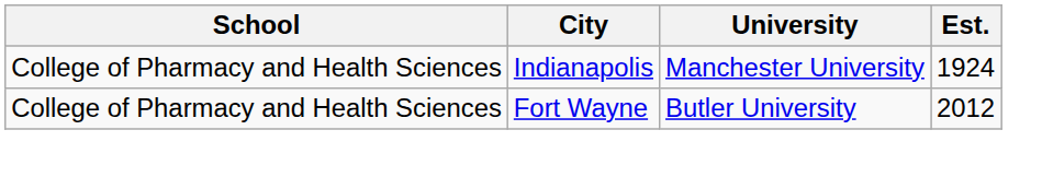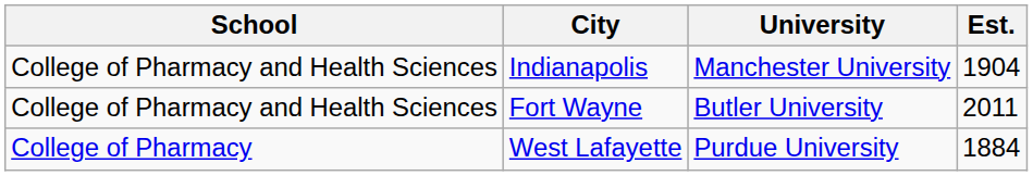 <table class="wikitable sortable">
 <tr>
 <th scope="col">School</th>
 <th scope="col">City</th>
 <th scope="col">University</th>
 <th scope="col">Est.</th>
 </tr>
 <tr>
 <td>College of Pharmacy and Health Sciences</td>
 <td><a href='#'>Indianapolis</a></td>
 <td><a href='#'>Manchester University</a></td>
-<td>1924</td>
+<td>1904</td>
 </tr>
 <tr>
 <td>College of Pharmacy and Health Sciences</td>
 <td><a href='#'>Fort Wayne</a></td>
 <td><a href='#'>Butler University</a></td>
-<td>2012</td>
+<td>2011</td>
+</tr>
+<tr>
+<td><a href='#'>College of Pharmacy</a></td>
+<td><a href='#'>West Lafayette</a></td>
+<td><a href='#'>Purdue University</a></td>
+<td>1884</td>
 </tr>
 </table>
